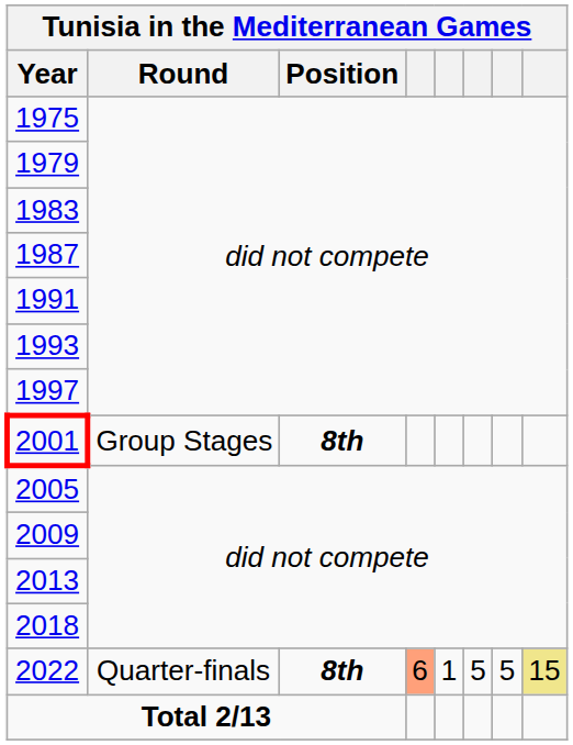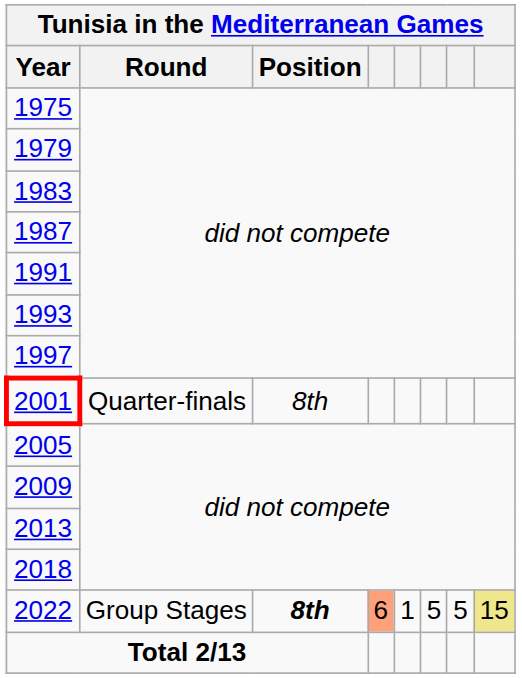 <table class="wikitable" style="text-align: center;">
 <tr>
 <th colspan=10>Tunisia in the <a href='#'>Mediterranean Games</a></th>
 </tr>
 <tr>
 <th>Year</th>
 <th>Round</th>
 <th>Position</th>
 <th></th>
 <th></th>
 <th></th>
 <th></th>
 <th></th>
 </tr>
 <tr>
 <td> <a href='#'>1975</a></td>
 <td colspan="8" rowspan=7><em>did not compete</em></td>
 </tr>
 <tr>
 <td> <a href='#'>1979</a></td>
 </tr>
 <tr>
 <td> <a href='#'>1983</a></td>
 </tr>
 <tr>
 <td> <a href='#'>1987</a></td>
 </tr>
 <tr>
 <td> <a href='#'>1991</a></td>
 </tr>
 <tr>
 <td> <a href='#'>1993</a></td>
 </tr>
 <tr>
 <td> <a href='#'>1997</a></td>
 </tr>
 <tr>
 <td style="border:3px solid red"> <a href='#'>2001</a></td>
-<td>Group Stages</td>
-<td><strong><em>8th</em></strong></td>
+<td>Quarter-finals</td>
+<td><em>8th</em></td>
 <td></td>
 <td></td>
 <td></td>
 <td></td>
 <td></td>
 </tr>
 <tr>
 <td> <a href='#'>2005</a></td>
 <td colspan="8" rowspan=4><em>did not compete</em></td>
 </tr>
 <tr>
 <td> <a href='#'>2009</a></td>
 </tr>
 <tr>
 <td> <a href='#'>2013</a></td>
 </tr>
 <tr>
 <td> <a href='#'>2018</a></td>
 </tr>
 <tr>
 <td> <a href='#'>2022</a></td>
-<td>Quarter-finals</td>
+<td>Group Stages</td>
 <td><strong><em>8th</em></strong></td>
 <td style="background: lightsalmon;">6</td>
 <td>1</td>
 <td>5</td>
 <td>5</td>
 <td style="background: khaki;">15</td>
 </tr>
 <tr>
 <td colspan="3" rowspan=1><strong>Total 2/13</strong></td>
 <td></td>
 <td></td>
 <td></td>
 <td></td>
 <td></td>
 </tr>
 </table>
